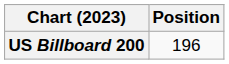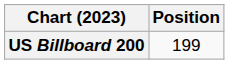 <table class="wikitable plainrowheaders" style="text-align:center">
 <tr>
 <th scope="col">Chart (2023)</th>
 <th scope="col">Position</th>
 </tr>
 <tr>
 <th scope="row">US <em>Billboard</em> 200</th>
-<td>196</td>
+<td>199</td>
 </tr>
 </table>
